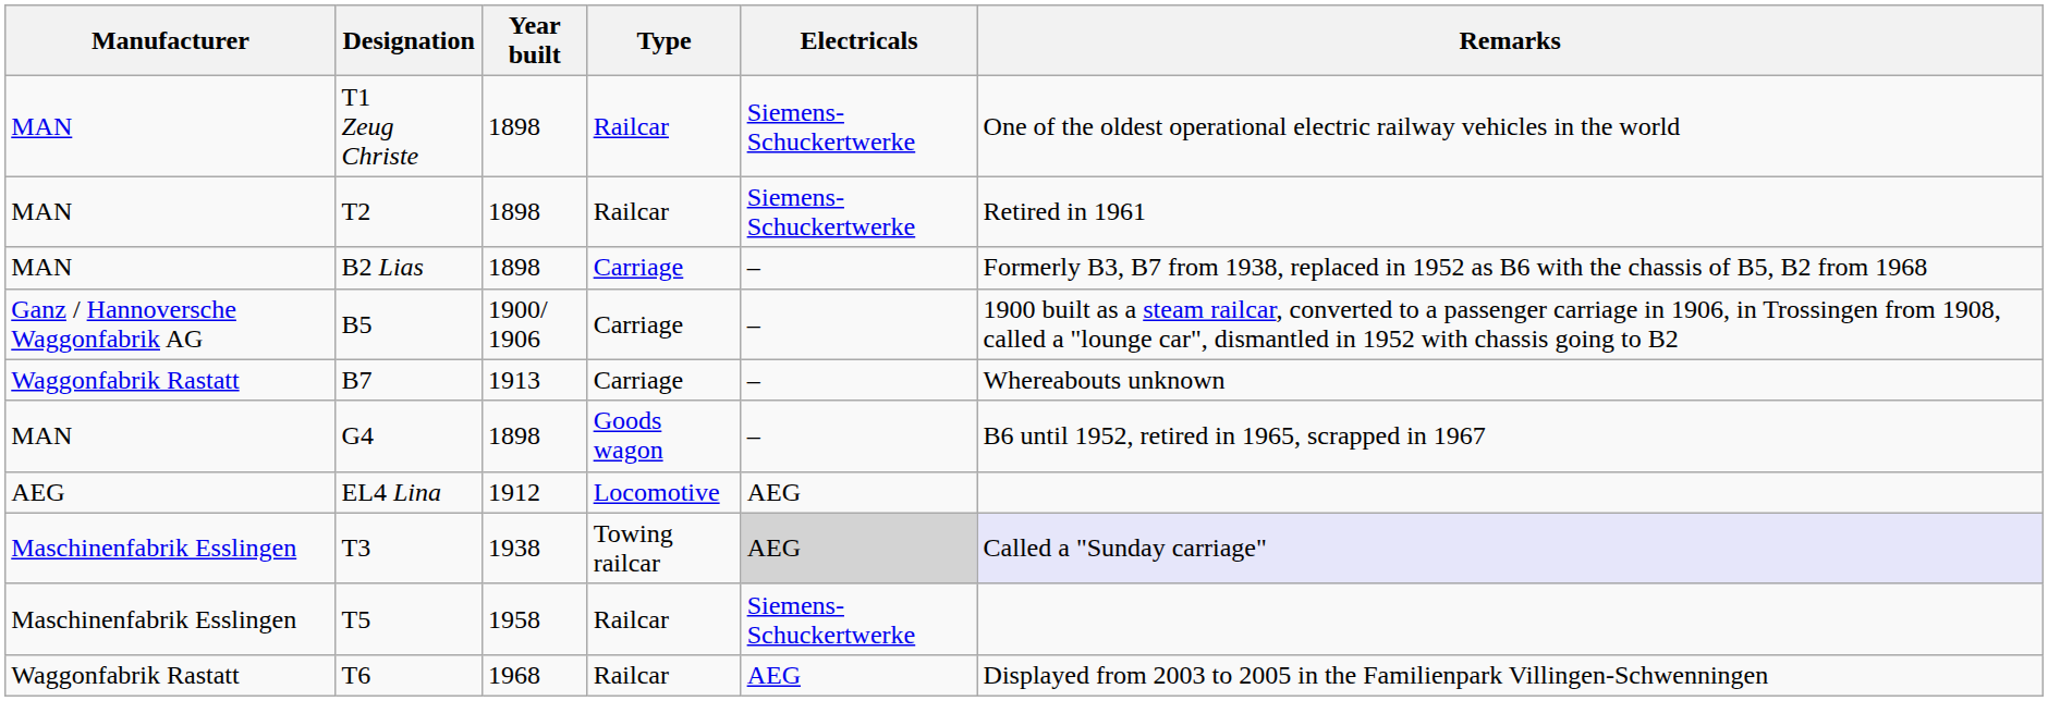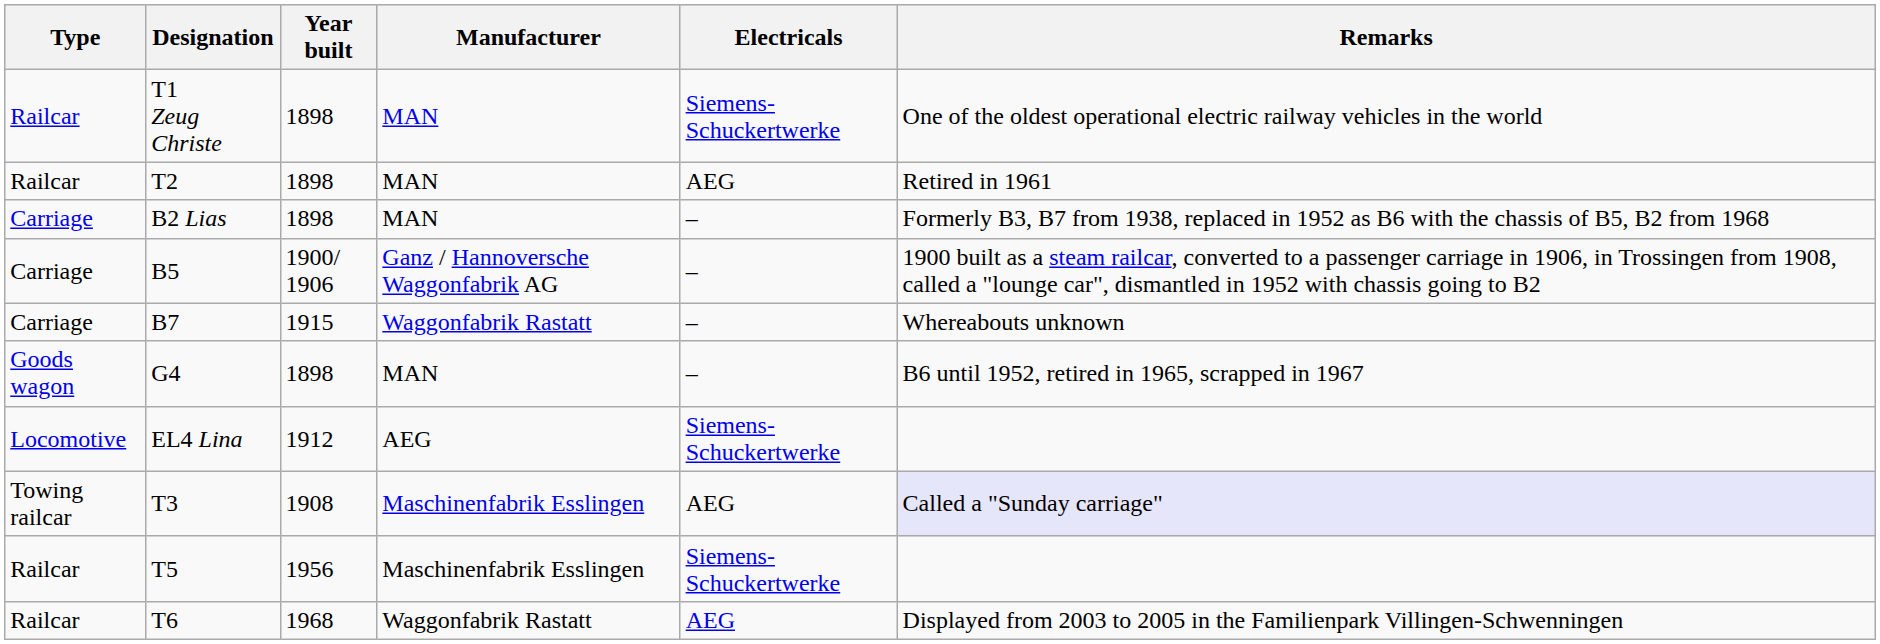 <table class="wikitable">
 <tr style="background:#E0E0E0;">
-<th>Manufacturer</th>
+<th>Type</th>
 <th>Designation</th>
 <th>Year built</th>
-<th>Type</th>
+<th>Manufacturer</th>
 <th>Electricals</th>
 <th>Remarks</th>
 </tr>
 <tr>
-<td><a href='#'>MAN</a></td>
+<td><a href='#'>Railcar</a></td>
 <td>T1<br><em>Zeug Christe</em></td>
 <td>1898</td>
-<td><a href='#'>Railcar</a></td>
+<td><a href='#'>MAN</a></td>
 <td><a href='#'>Siemens-Schuckertwerke</a></td>
 <td>One of the oldest operational electric railway vehicles in the world</td>
 </tr>
 <tr>
-<td>MAN</td>
+<td>Railcar</td>
 <td>T2</td>
 <td>1898</td>
-<td>Railcar</td>
-<td><a href='#'>Siemens-Schuckertwerke</a></td>
+<td>MAN</td>
+<td>AEG</td>
 <td>Retired in 1961</td>
 </tr>
 <tr>
-<td>MAN</td>
+<td><a href='#'>Carriage</a></td>
 <td>B2 <em>Lias</em></td>
 <td>1898</td>
-<td><a href='#'>Carriage</a></td>
+<td>MAN</td>
 <td>–</td>
 <td>Formerly B3, B7 from 1938, replaced in 1952 as B6 with the chassis of B5, B2 from 1968</td>
 </tr>
 <tr>
-<td><a href='#'>Ganz</a> / <a href='#'>Hannoversche Waggonfabrik</a> AG</td>
+<td>Carriage</td>
 <td>B5</td>
 <td>1900/ 1906</td>
-<td>Carriage</td>
+<td><a href='#'>Ganz</a> / <a href='#'>Hannoversche Waggonfabrik</a> AG</td>
 <td>–</td>
 <td>1900 built as a <a href='#'>steam railcar</a>, converted to a passenger carriage in 1906, in Trossingen from 1908, called a "lounge car", dismantled in 1952 with chassis going to B2</td>
 </tr>
 <tr>
+<td>Carriage</td>
+<td>B7</td>
+<td>1915</td>
 <td><a href='#'>Waggonfabrik Rastatt</a></td>
-<td>B7</td>
-<td>1913</td>
-<td>Carriage</td>
 <td>–</td>
 <td>Whereabouts unknown</td>
 </tr>
 <tr>
-<td>MAN</td>
+<td><a href='#'>Goods wagon</a></td>
 <td>G4</td>
 <td>1898</td>
-<td><a href='#'>Goods wagon</a></td>
+<td>MAN</td>
 <td>–</td>
 <td>B6 until 1952, retired in 1965, scrapped in 1967</td>
 </tr>
 <tr>
-<td>AEG</td>
+<td><a href='#'>Locomotive</a></td>
 <td>EL4 <em>Lina</em></td>
 <td>1912</td>
-<td><a href='#'>Locomotive</a></td>
 <td>AEG</td>
-<td></td>
-</tr>
-<tr>
-<td><a href='#'>Maschinenfabrik Esslingen</a></td>
-<td>T3</td>
-<td>1938</td>
-<td>Towing railcar</td>
-<td style="background: lightgrey;">AEG</td>
-<td style="background: lavender;">Called a "Sunday carriage"</td>
-</tr>
-<tr>
-<td>Maschinenfabrik Esslingen</td>
-<td>T5</td>
-<td>1958</td>
-<td>Railcar</td>
 <td><a href='#'>Siemens-Schuckertwerke</a></td>
 <td></td>
 </tr>
 <tr>
-<td>Waggonfabrik Rastatt</td>
+<td>Towing railcar</td>
+<td>T3</td>
+<td>1908</td>
+<td><a href='#'>Maschinenfabrik Esslingen</a></td>
+<td>AEG</td>
+<td style="background: lavender;">Called a "Sunday carriage"</td>
+</tr>
+<tr>
+<td>Railcar</td>
+<td>T5</td>
+<td>1956</td>
+<td>Maschinenfabrik Esslingen</td>
+<td><a href='#'>Siemens-Schuckertwerke</a></td>
+<td></td>
+</tr>
+<tr>
+<td>Railcar</td>
 <td>T6</td>
 <td>1968</td>
-<td>Railcar</td>
+<td>Waggonfabrik Rastatt</td>
 <td><a href='#'>AEG</a></td>
 <td>Displayed from 2003 to 2005 in the Familienpark  Villingen-Schwenningen</td>
 </tr>
 </table>
